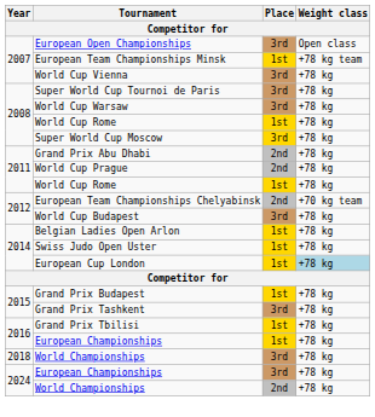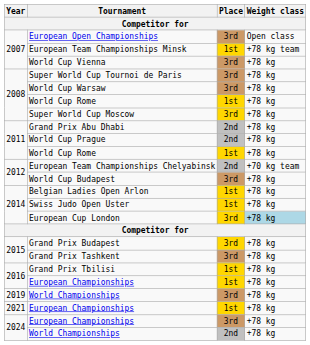 <table class=wikitable>
 <tr>
 <th>Year</th>
 <th>Tournament</th>
 <th>Place</th>
 <th>Weight class</th>
 </tr>
 <tr>
 <th colspan=4>Competitor for </th>
 </tr>
 <tr>
 <td rowspan=3>2007</td>
 <td><a href='#'>European Open Championships</a></td>
 <td bgcolor="cc9966" align="center">3rd</td>
 <td>Open class</td>
 </tr>
 <tr>
 <td>European Team Championships Minsk</td>
 <td bgcolor="gold" align="center">1st</td>
 <td>+78 kg team</td>
 </tr>
 <tr>
 <td>World Cup Vienna</td>
 <td bgcolor="cc9966" align="center">3rd</td>
 <td>+78 kg</td>
 </tr>
 <tr>
 <td rowspan=4>2008</td>
 <td>Super World Cup Tournoi de Paris</td>
 <td bgcolor="cc9966" align="center">3rd</td>
 <td>+78 kg</td>
 </tr>
 <tr>
 <td>World Cup Warsaw</td>
 <td bgcolor="cc9966" align="center">3rd</td>
 <td>+78 kg</td>
 </tr>
 <tr>
 <td>World Cup Rome</td>
 <td bgcolor="gold" align="center">1st</td>
 <td>+78 kg</td>
 </tr>
 <tr>
 <td>Super World Cup Moscow</td>
 <td bgcolor="gold" align="center">3rd</td>
 <td>+78 kg</td>
 </tr>
 <tr>
 <td rowspan=3>2011</td>
 <td>Grand Prix Abu Dhabi</td>
 <td bgcolor="silver" align="center">2nd</td>
 <td>+78 kg</td>
 </tr>
 <tr>
 <td>World Cup Prague</td>
 <td bgcolor="silver" align="center">2nd</td>
 <td>+78 kg</td>
 </tr>
 <tr>
 <td>World Cup Rome</td>
 <td bgcolor="gold" align="center">1st</td>
 <td>+78 kg</td>
 </tr>
 <tr>
 <td rowspan=2>2012</td>
 <td>European Team Championships Chelyabinsk</td>
 <td bgcolor="silver" align="center">2nd</td>
 <td>+70 kg team</td>
 </tr>
 <tr>
 <td>World Cup Budapest</td>
 <td bgcolor="cc9966" align="center">3rd</td>
 <td>+78 kg</td>
 </tr>
 <tr>
 <td rowspan=3>2014</td>
 <td>Belgian Ladies Open Arlon</td>
 <td bgcolor="gold" align="center">1st</td>
 <td>+78 kg</td>
 </tr>
 <tr>
 <td>Swiss Judo Open Uster</td>
 <td bgcolor="gold" align="center">1st</td>
 <td>+78 kg</td>
 </tr>
 <tr>
 <td>European Cup London</td>
-<td bgcolor="gold" align="center">1st</td>
+<td bgcolor="gold" align="center">3rd</td>
 <td style="background: lightblue;">+78 kg</td>
 </tr>
 <tr>
 <th colspan=4>Competitor for </th>
 </tr>
 <tr>
 <td rowspan=2>2015</td>
 <td>Grand Prix Budapest</td>
-<td bgcolor="gold" align="center">1st</td>
+<td bgcolor="gold" align="center">3rd</td>
 <td>+78 kg</td>
 </tr>
 <tr>
 <td>Grand Prix Tashkent</td>
 <td bgcolor="cc9966" align="center">3rd</td>
 <td>+78 kg</td>
 </tr>
 <tr>
 <td rowspan=2>2016</td>
 <td>Grand Prix Tbilisi</td>
 <td bgcolor="gold" align="center">1st</td>
 <td>+78 kg</td>
 </tr>
 <tr>
 <td><a href='#'>European Championships</a></td>
 <td bgcolor="gold" align="center">1st</td>
 <td>+78 kg</td>
 </tr>
 <tr>
-<td>2018</td>
+<td>2019</td>
 <td><a href='#'>World Championships</a></td>
 <td bgcolor="cc9966" align="center">3rd</td>
+<td>+78 kg</td>
+</tr>
+<tr>
+<td>2021</td>
+<td><a href='#'>European Championships</a></td>
+<td bgcolor="gold" align="center">1st</td>
 <td>+78 kg</td>
 </tr>
 <tr>
 <td rowspan=2>2024</td>
 <td><a href='#'>European Championships</a></td>
 <td bgcolor="cc9966" align="center">3rd</td>
 <td>+78 kg</td>
 </tr>
 <tr>
 <td><a href='#'>World Championships</a></td>
 <td bgcolor="silver" align="center">2nd</td>
 <td>+78 kg</td>
 </tr>
 </table>
